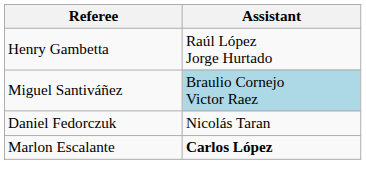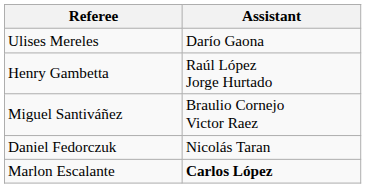 <table class="wikitable">
 <tr>
 <th style="width:180px;">Referee</th>
 <th style="width:180px;">Assistant</th>
+</tr>
+<tr>
+<td> Ulises Mereles</td>
+<td> Darío Gaona</td>
 </tr>
 <tr>
 <td> Henry Gambetta</td>
 <td> Raúl López <br>  Jorge Hurtado</td>
 </tr>
 <tr>
 <td> Miguel Santiváñez</td>
-<td style="background: lightblue;"> Braulio Cornejo <br>  Victor Raez</td>
+<td> Braulio Cornejo <br>  Victor Raez</td>
 </tr>
 <tr>
 <td> Daniel Fedorczuk</td>
 <td> Nicolás Taran</td>
 </tr>
 <tr>
 <td> Marlon Escalante</td>
 <td><strong> Carlos López</strong></td>
 </tr>
 </table>
